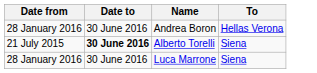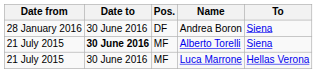 <table class="wikitable">
 <tr>
 <th>Date from</th>
 <th>Date to</th>
+<th>Pos.</th>
 <th>Name</th>
 <th>To</th>
 </tr>
 <tr>
 <td>28 January 2016</td>
 <td>30 June 2016</td>
+<td>DF</td>
 <td> Andrea Boron</td>
-<td> <a href='#'>Hellas Verona</a></td>
+<td> <a href='#'>Siena</a></td>
 </tr>
 <tr>
 <td>21 July 2015</td>
 <td><strong>30 June 2016</strong></td>
+<td>MF</td>
 <td> <a href='#'>Alberto Torelli</a></td>
 <td> <a href='#'>Siena</a></td>
 </tr>
 <tr>
-<td>28 January 2016</td>
+<td>21 July 2015</td>
 <td>30 June 2016</td>
+<td>MF</td>
 <td> <a href='#'>Luca Marrone</a></td>
-<td> <a href='#'>Siena</a></td>
+<td> <a href='#'>Hellas Verona</a></td>
 </tr>
 </table>
